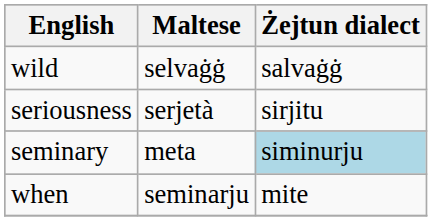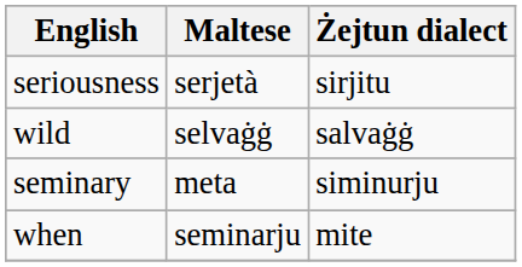 <table class="wikitable">
 <tr>
 <th>English</th>
 <th>Maltese</th>
 <th>Żejtun dialect</th>
 </tr>
 <tr>
+<td>seriousness</td>
+<td>serjetà</td>
+<td>sirjitu</td>
+</tr>
+<tr>
 <td>wild</td>
 <td>selvaġġ</td>
 <td>salvaġġ</td>
 </tr>
 <tr>
-<td>seriousness</td>
-<td>serjetà</td>
-<td>sirjitu</td>
-</tr>
-<tr>
 <td>seminary</td>
 <td>meta</td>
-<td style="background: lightblue;">siminurju</td>
+<td>siminurju</td>
 </tr>
 <tr>
 <td>when</td>
 <td>seminarju</td>
 <td>mite</td>
 </tr>
 <tr>
 </tr>
 </table>
